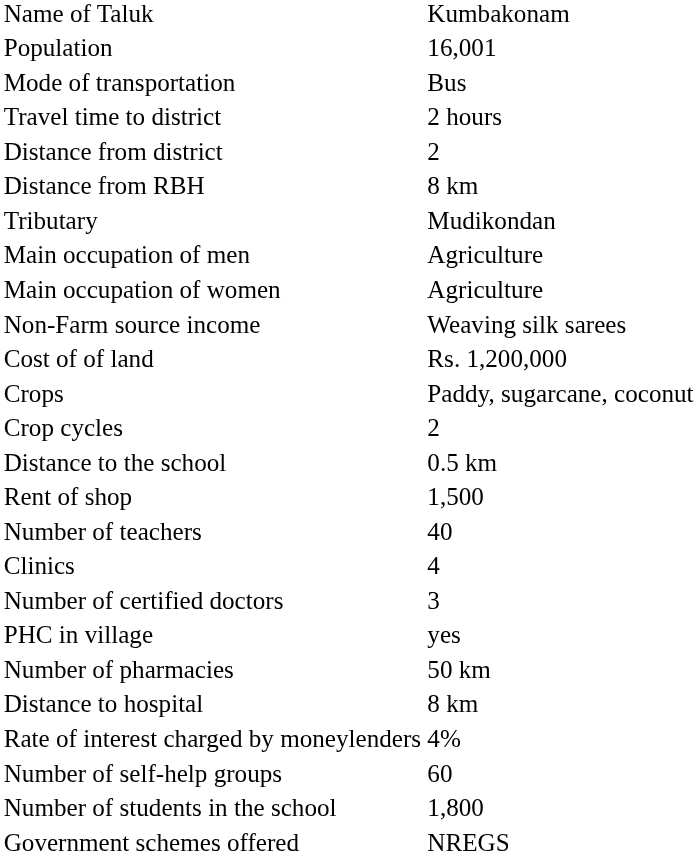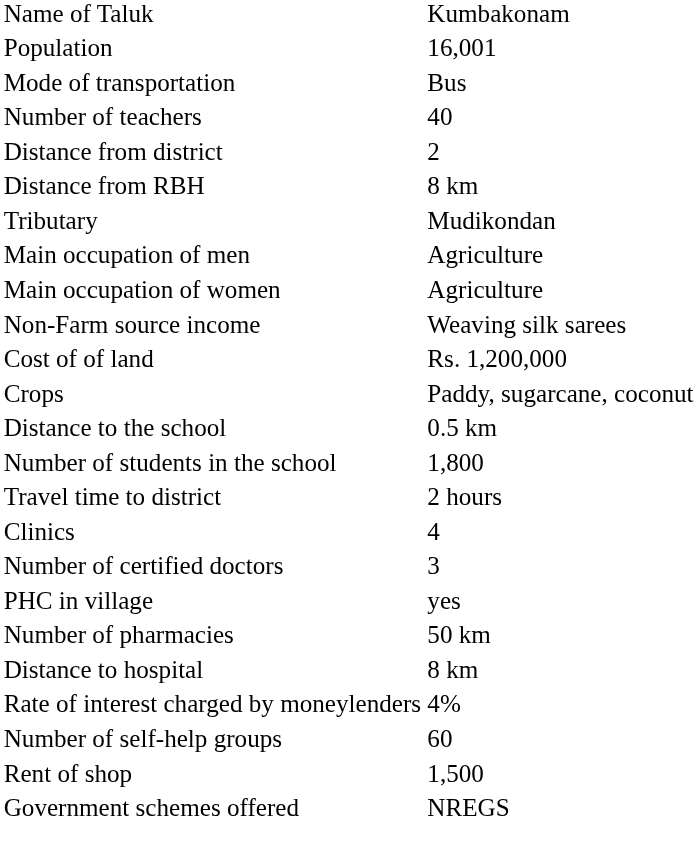 <table>
 <tr>
 <td>Name of Taluk</td>
 <td>Kumbakonam</td>
 </tr>
 <tr>
 <td>Population</td>
 <td>16,001</td>
 </tr>
 <tr>
 <td>Mode of transportation</td>
 <td>Bus</td>
 </tr>
 <tr>
-<td>Travel time to district</td>
-<td>2 hours</td>
+<td>Number of teachers</td>
+<td>40</td>
 </tr>
 <tr>
 <td>Distance from district</td>
 <td>2</td>
 </tr>
 <tr>
 <td>Distance from RBH</td>
 <td>8 km</td>
 </tr>
 <tr>
 <td>Tributary</td>
 <td>Mudikondan</td>
 </tr>
 <tr>
 <td>Main occupation of men</td>
 <td>Agriculture</td>
 </tr>
 <tr>
 <td>Main occupation of women</td>
 <td>Agriculture</td>
 </tr>
 <tr>
 <td>Non-Farm source income</td>
 <td>Weaving silk sarees</td>
 </tr>
 <tr>
 <td>Cost of  of land</td>
 <td>Rs. 1,200,000</td>
 </tr>
 <tr>
 <td>Crops</td>
 <td>Paddy, sugarcane, coconut</td>
 </tr>
 <tr>
-<td>Crop cycles</td>
-<td>2</td>
-</tr>
-<tr>
 <td>Distance to the school</td>
 <td>0.5 km</td>
 </tr>
 <tr>
-<td>Rent of  shop</td>
-<td>1,500</td>
+<td>Number of students in the school</td>
+<td>1,800</td>
 </tr>
 <tr>
-<td>Number of teachers</td>
-<td>40</td>
+<td>Travel time to district</td>
+<td>2 hours</td>
 </tr>
 <tr>
 <td>Clinics</td>
 <td>4</td>
 </tr>
 <tr>
 <td>Number of certified doctors</td>
 <td>3</td>
 </tr>
 <tr>
 <td>PHC in village</td>
 <td>yes</td>
 </tr>
 <tr>
 <td>Number of pharmacies</td>
 <td>50 km</td>
 </tr>
 <tr>
 <td>Distance to hospital</td>
 <td>8 km</td>
 </tr>
 <tr>
 <td>Rate of interest charged by moneylenders</td>
 <td>4%</td>
 </tr>
 <tr>
 <td>Number of self-help groups</td>
 <td>60</td>
 </tr>
 <tr>
-<td>Number of students in the school</td>
-<td>1,800</td>
+<td>Rent of  shop</td>
+<td>1,500</td>
 </tr>
 <tr>
 <td>Government schemes offered</td>
 <td>NREGS</td>
 </tr>
 <tr>
 </tr>
 </table>
